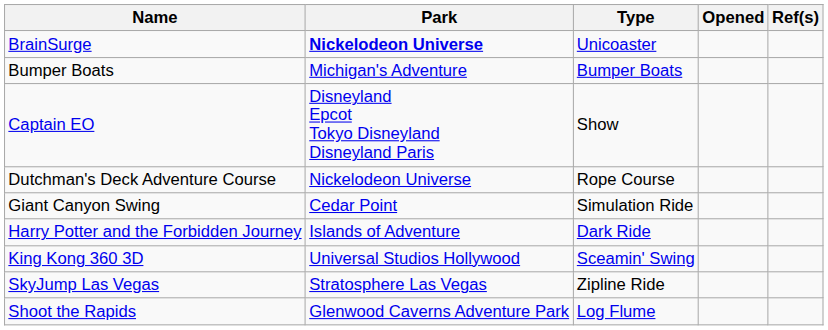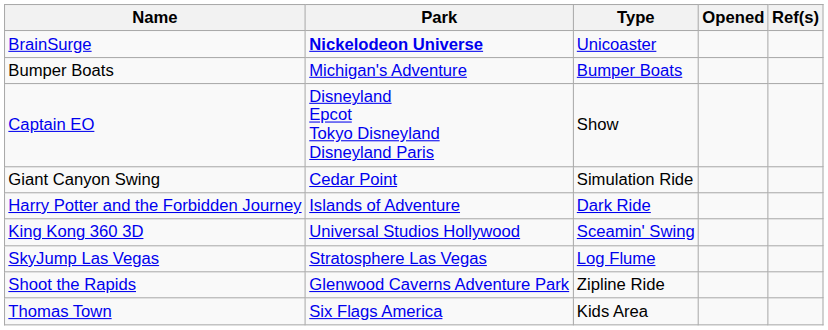 <table class="wikitable sortable">
 <tr>
 <th>Name</th>
 <th>Park</th>
 <th>Type</th>
 <th>Opened</th>
 <th>Ref(s)</th>
 </tr>
 <tr>
 <td><a href='#'>BrainSurge</a></td>
 <td><strong><a href='#'>Nickelodeon Universe</a></strong></td>
 <td><a href='#'>Unicoaster</a></td>
 <td></td>
 <td></td>
 </tr>
 <tr>
 <td>Bumper Boats</td>
 <td><a href='#'>Michigan's Adventure</a></td>
 <td><a href='#'>Bumper Boats</a></td>
 <td></td>
 <td></td>
 </tr>
 <tr>
 <td><a href='#'>Captain EO</a></td>
 <td><a href='#'>Disneyland</a><br><a href='#'>Epcot</a><br><a href='#'>Tokyo Disneyland</a><br><a href='#'>Disneyland Paris</a></td>
 <td>Show</td>
 <td></td>
 <td></td>
 </tr>
 <tr>
-<td>Dutchman's Deck Adventure Course</td>
-<td><a href='#'>Nickelodeon Universe</a></td>
-<td>Rope Course</td>
-<td></td>
-<td></td>
-</tr>
-<tr>
 <td>Giant Canyon Swing</td>
 <td><a href='#'>Cedar Point</a></td>
 <td>Simulation Ride</td>
 <td></td>
 <td></td>
 </tr>
 <tr>
 <td><a href='#'>Harry Potter and the Forbidden Journey</a></td>
 <td><a href='#'>Islands of Adventure</a></td>
 <td><a href='#'>Dark Ride</a></td>
 <td></td>
 <td></td>
 </tr>
 <tr>
 <td><a href='#'>King Kong 360 3D</a></td>
 <td><a href='#'>Universal Studios Hollywood</a></td>
 <td><a href='#'>Sceamin' Swing</a></td>
 <td></td>
 <td></td>
 </tr>
 <tr>
 <td><a href='#'>SkyJump Las Vegas</a></td>
 <td><a href='#'>Stratosphere Las Vegas</a></td>
-<td>Zipline Ride</td>
+<td><a href='#'>Log Flume</a></td>
 <td></td>
 <td></td>
 </tr>
 <tr>
 <td><a href='#'>Shoot the Rapids</a></td>
 <td><a href='#'>Glenwood Caverns Adventure Park</a></td>
-<td><a href='#'>Log Flume</a></td>
+<td>Zipline Ride</td>
+<td></td>
+<td></td>
+</tr>
+<tr>
+<td><a href='#'>Thomas Town</a></td>
+<td><a href='#'>Six Flags America</a></td>
+<td>Kids Area</td>
 <td></td>
 <td></td>
 </tr>
 </table>
